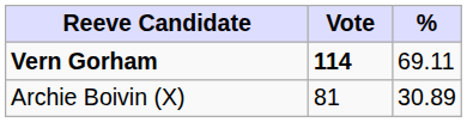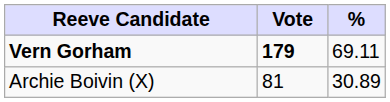 <table class="wikitable">
 <tr>
 <th style="background:#ddf; width:200px;">Reeve Candidate </th>
 <th style="background:#ddf; width:50px;">Vote</th>
 <th style="background:#ddf; width:30px;">%</th>
 </tr>
 <tr>
 <td><strong>Vern Gorham</strong></td>
-<td><strong>114</strong></td>
+<td><strong>179</strong></td>
 <td>69.11</td>
 </tr>
 <tr>
 <td>Archie Boivin (X)</td>
 <td>81</td>
 <td>30.89</td>
 </tr>
 </table>
